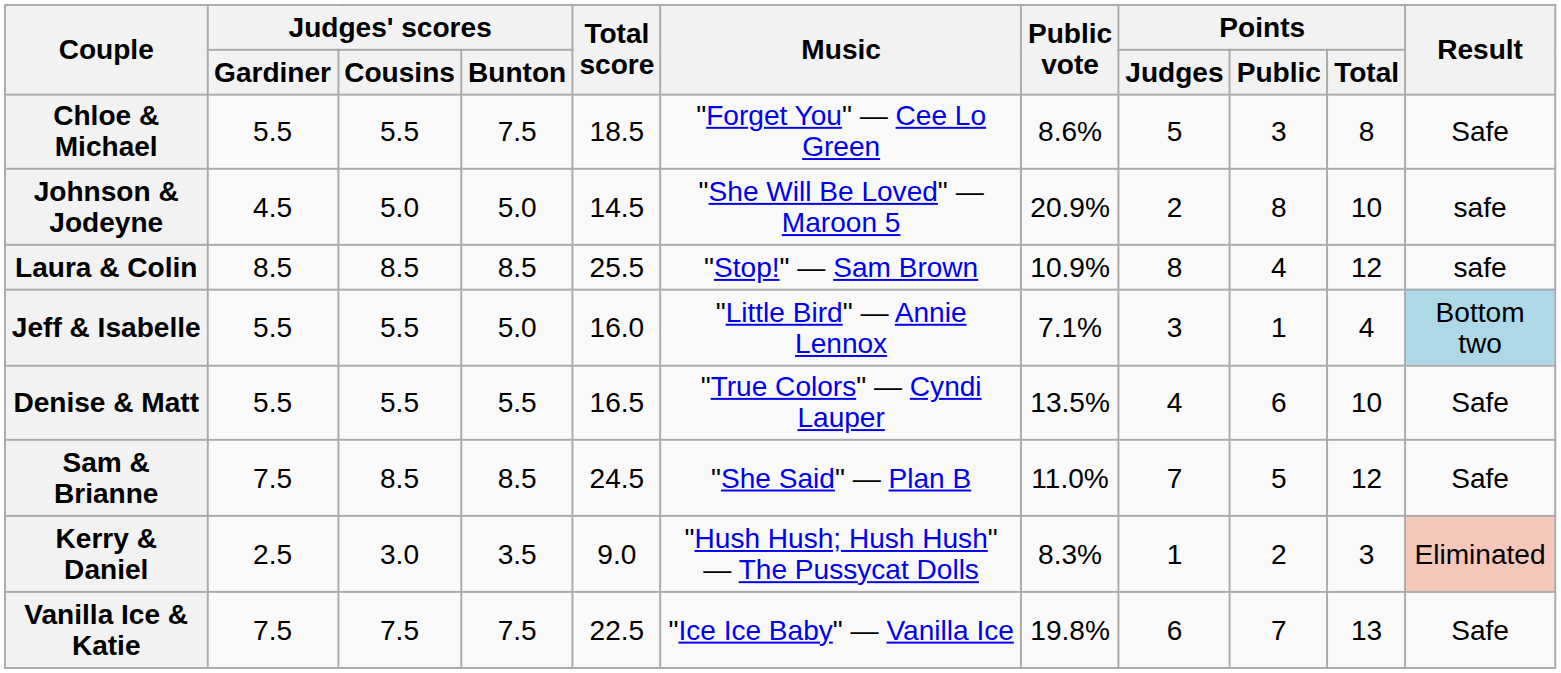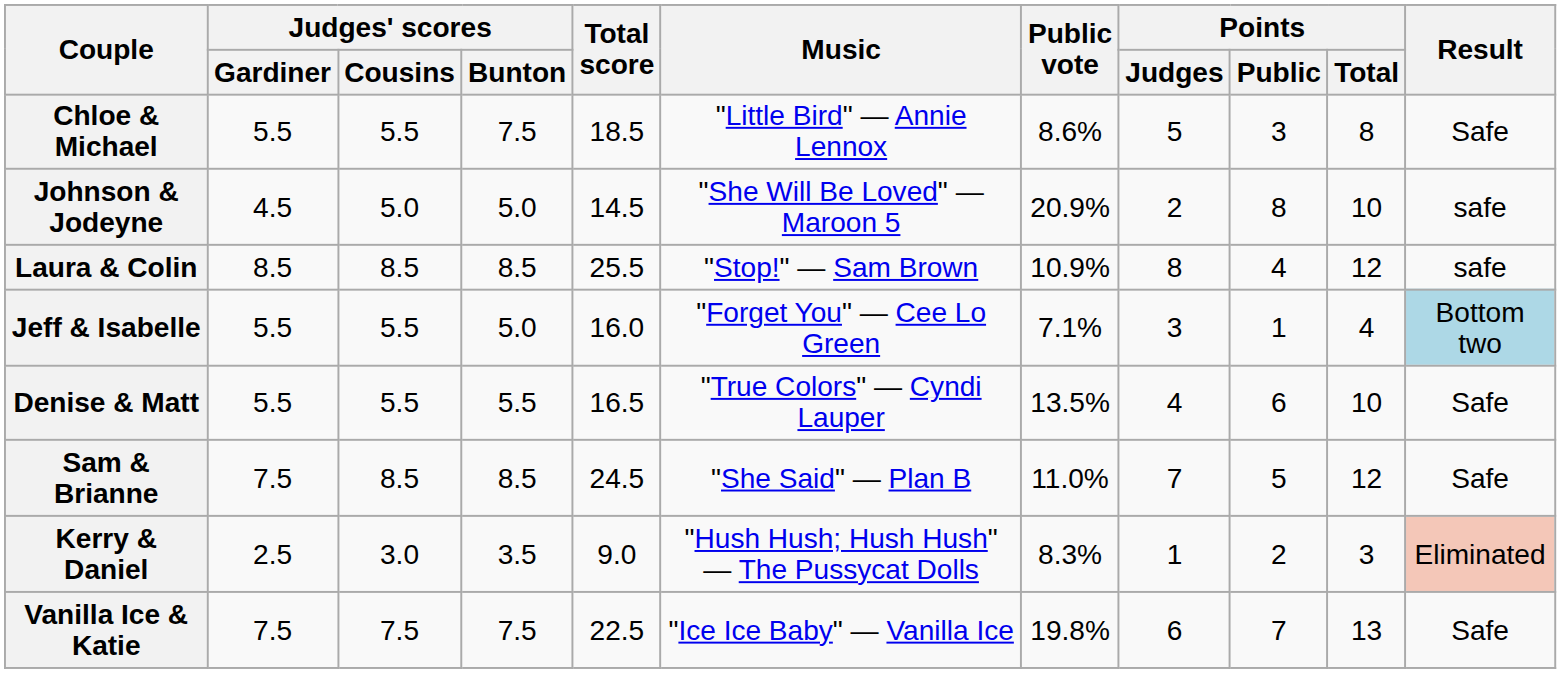 <table class="wikitable sortable" style="text-align:center; font-size:90%; width:90%">
 <tr>
 <th scope="col" rowspan=2>Couple</th>
 <th scope="col" colspan=3 class="unsortable">Judges' scores</th>
 <th scope="col" rowspan=2>Total<br>score</th>
 <th scope="col" rowspan=2 class="unsortable">Music</th>
 <th scope="col" rowspan=2>Public<br>vote</th>
 <th scope="col" colspan=3 class="unsortable">Points</th>
 <th scope="col" rowspan=2 class="unsortable">Result</th>
 </tr>
 <tr>
 <th class="unsortable">Gardiner</th>
 <th class="unsortable">Cousins</th>
 <th class="unsortable">Bunton</th>
 <th class="unsortable">Judges</th>
 <th class="unsortable">Public</th>
 <th>Total</th>
 </tr>
 <tr>
 <th scope="row">Chloe & Michael</th>
 <td>5.5</td>
 <td>5.5</td>
 <td>7.5</td>
 <td>18.5</td>
-<td>"<a href='#'>Forget You</a>" — <a href='#'>Cee Lo Green</a></td>
+<td>"<a href='#'>Little Bird</a>" — <a href='#'>Annie Lennox</a></td>
 <td>8.6%</td>
 <td>5</td>
 <td>3</td>
 <td>8</td>
 <td>Safe</td>
 </tr>
 <tr>
 <th scope="row">Johnson & Jodeyne</th>
 <td>4.5</td>
 <td>5.0</td>
 <td>5.0</td>
 <td>14.5</td>
 <td>"<a href='#'>She Will Be Loved</a>" — <a href='#'>Maroon 5</a></td>
 <td>20.9%</td>
 <td>2</td>
 <td>8</td>
 <td>10</td>
 <td>safe</td>
 </tr>
 <tr>
 <th scope="row">Laura & Colin</th>
 <td>8.5</td>
 <td>8.5</td>
 <td>8.5</td>
 <td>25.5</td>
 <td>"<a href='#'>Stop!</a>" — <a href='#'>Sam Brown</a></td>
 <td>10.9%</td>
 <td>8</td>
 <td>4</td>
 <td>12</td>
 <td>safe</td>
 </tr>
 <tr>
 <th scope="row">Jeff & Isabelle</th>
 <td>5.5</td>
 <td>5.5</td>
 <td>5.0</td>
 <td>16.0</td>
-<td>"<a href='#'>Little Bird</a>" — <a href='#'>Annie Lennox</a></td>
+<td>"<a href='#'>Forget You</a>" — <a href='#'>Cee Lo Green</a></td>
 <td>7.1%</td>
 <td>3</td>
 <td>1</td>
 <td>4</td>
 <td bgcolor=lightblue>Bottom two</td>
 </tr>
 <tr>
 <th scope="row">Denise & Matt</th>
 <td>5.5</td>
 <td>5.5</td>
 <td>5.5</td>
 <td>16.5</td>
 <td>"<a href='#'>True Colors</a>" — <a href='#'>Cyndi Lauper</a></td>
 <td>13.5%</td>
 <td>4</td>
 <td>6</td>
 <td>10</td>
 <td>Safe</td>
 </tr>
 <tr>
 <th scope="row">Sam & Brianne</th>
 <td>7.5</td>
 <td>8.5</td>
 <td>8.5</td>
 <td>24.5</td>
 <td>"<a href='#'>She Said</a>" — <a href='#'>Plan B</a></td>
 <td>11.0%</td>
 <td>7</td>
 <td>5</td>
 <td>12</td>
 <td>Safe</td>
 </tr>
 <tr>
 <th scope="row">Kerry & Daniel</th>
 <td>2.5</td>
 <td>3.0</td>
 <td>3.5</td>
 <td>9.0</td>
 <td>"<a href='#'>Hush Hush; Hush Hush</a>" — <a href='#'>The Pussycat Dolls</a></td>
 <td>8.3%</td>
 <td>1</td>
 <td>2</td>
 <td>3</td>
 <td bgcolor="f4c7b8">Eliminated</td>
 </tr>
 <tr>
 <th scope="row">Vanilla Ice & Katie</th>
 <td>7.5</td>
 <td>7.5</td>
 <td>7.5</td>
 <td>22.5</td>
 <td>"<a href='#'>Ice Ice Baby</a>" — <a href='#'>Vanilla Ice</a></td>
 <td>19.8%</td>
 <td>6</td>
 <td>7</td>
 <td>13</td>
 <td>Safe</td>
 </tr>
 </table>
